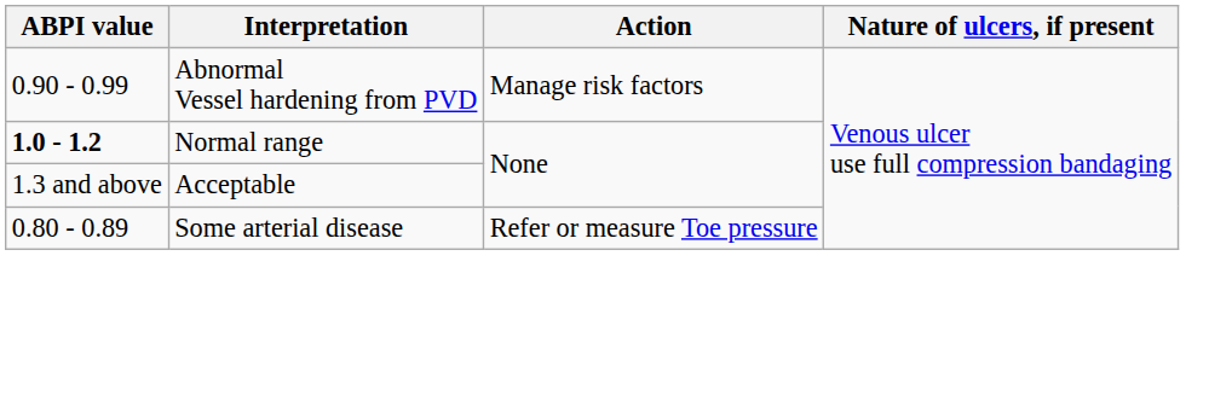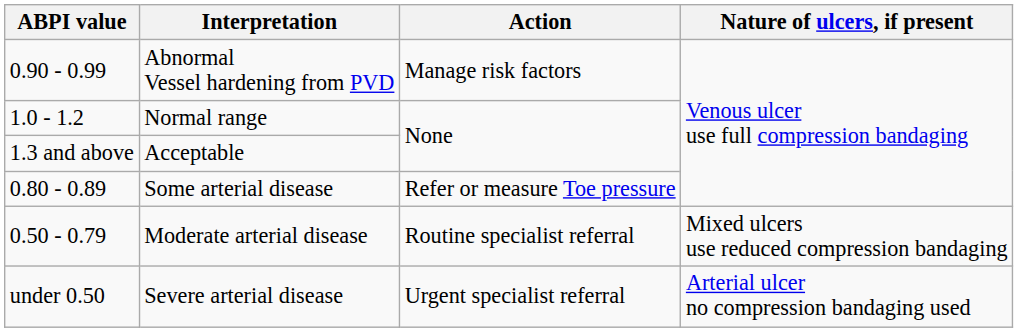 <table class="wikitable">
 <tr>
 <th>ABPI value</th>
 <th>Interpretation</th>
 <th>Action</th>
 <th>Nature of <a href='#'>ulcers</a>, if present</th>
 </tr>
 <tr>
 <td>0.90 - 0.99</td>
 <td>Abnormal<br>Vessel hardening from <a href='#'>PVD</a></td>
 <td>Manage risk factors</td>
 <td rowspan="4"><a href='#'>Venous ulcer</a><br>use full <a href='#'>compression bandaging</a></td>
 </tr>
 <tr>
-<td><strong>1.0 - 1.2</strong></td>
+<td>1.0 - 1.2</td>
 <td>Normal range</td>
 <td rowspan="2">None</td>
 </tr>
 <tr>
 <td>1.3 and above</td>
 <td>Acceptable</td>
 </tr>
 <tr>
 <td>0.80 - 0.89</td>
 <td>Some arterial disease</td>
 <td>Refer or measure <a href='#'>Toe pressure</a></td>
 </tr>
+<tr>
+<td>0.50 - 0.79</td>
+<td>Moderate arterial disease</td>
+<td>Routine specialist referral</td>
+<td>Mixed ulcers<br>use reduced compression bandaging</td>
+</tr>
+<tr>
+<td>under 0.50</td>
+<td>Severe arterial disease</td>
+<td>Urgent specialist referral</td>
+<td><a href='#'>Arterial ulcer</a><br>no compression bandaging used</td>
+</tr>
 </table>
